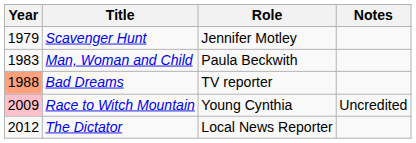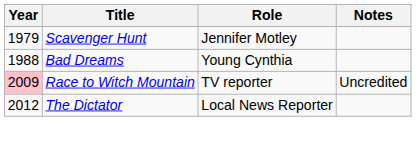 <table class="wikitable sortable">
 <tr>
 <th>Year</th>
 <th>Title</th>
 <th>Role</th>
 <th class="unsortable">Notes</th>
 </tr>
 <tr>
 <td>1979</td>
 <td><em><a href='#'>Scavenger Hunt</a></em></td>
 <td>Jennifer Motley</td>
 <td></td>
 </tr>
 <tr>
-<td>1983</td>
-<td><em><a href='#'>Man, Woman and Child</a></em></td>
-<td>Paula Beckwith</td>
-<td></td>
-</tr>
-<tr>
-<td style="background: lightsalmon;">1988</td>
+<td>1988</td>
 <td><em><a href='#'>Bad Dreams</a></em></td>
-<td>TV reporter</td>
+<td>Young Cynthia</td>
 <td></td>
 </tr>
 <tr>
 <td style="background: pink;">2009</td>
 <td><em><a href='#'>Race to Witch Mountain</a></em></td>
-<td>Young Cynthia</td>
+<td>TV reporter</td>
 <td>Uncredited</td>
 </tr>
 <tr>
 <td>2012</td>
 <td><em><a href='#'>The Dictator</a></em></td>
 <td>Local News Reporter</td>
 <td></td>
 </tr>
 </table>
